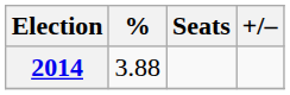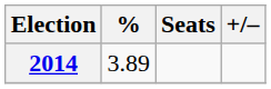 <table class=wikitable>
 <tr>
 <th>Election</th>
 <th>%</th>
 <th>Seats</th>
 <th>+/–</th>
 </tr>
 <tr>
 <th><a href='#'>2014</a></th>
-<td>3.88</td>
+<td>3.89</td>
 <td></td>
 <td></td>
 </tr>
 <tr>
 </tr>
 </table>
